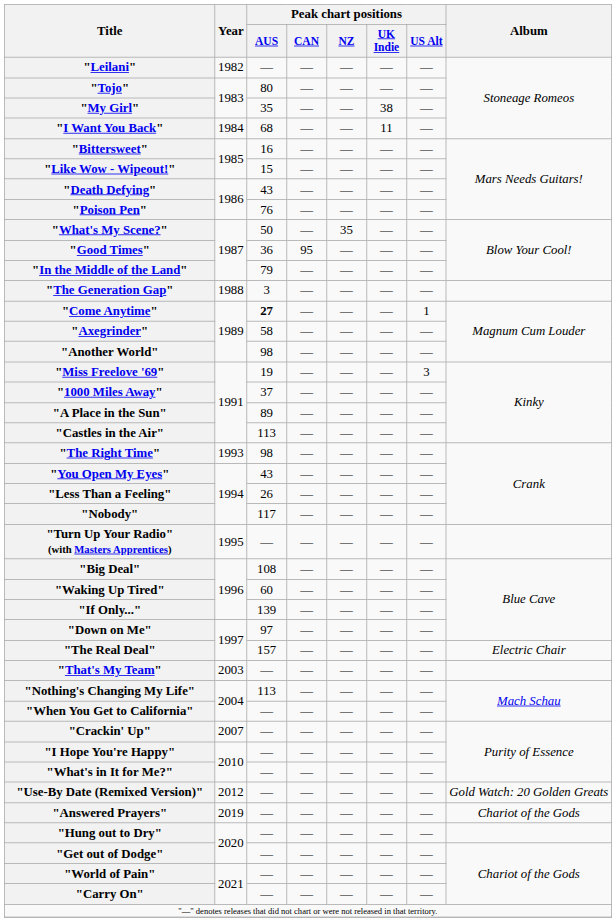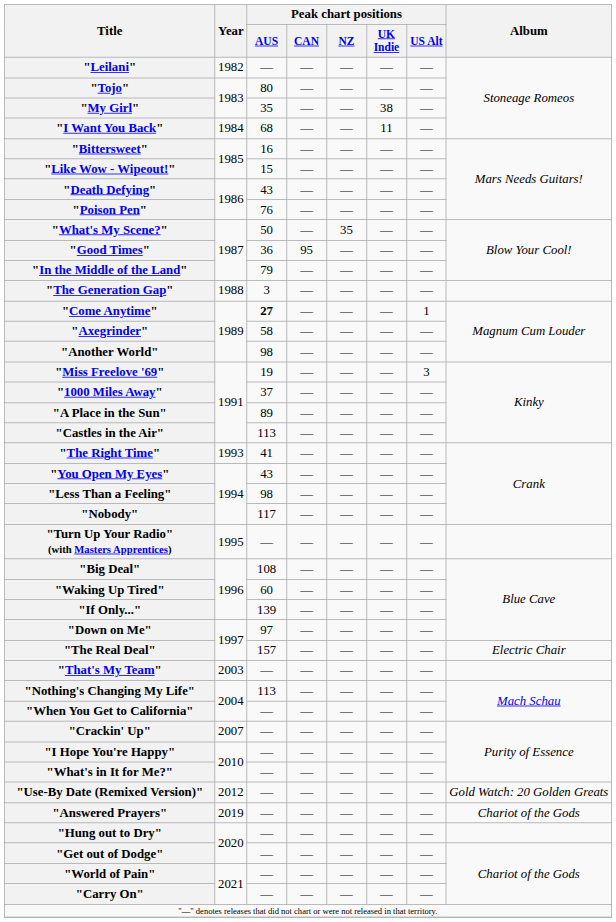 <table class="wikitable plainrowheaders" style="text-align:center;">
 <tr>
 <th scope="col" rowspan="2" style="width:16em;">Title</th>
 <th scope="col" rowspan="2">Year</th>
 <th scope="col" colspan="5">Peak chart positions</th>
 <th scope="col" rowspan="2">Album</th>
 </tr>
 <tr>
 <th scope="col" style="width:3em;font-size:90%;"><a href='#'>AUS</a><br></th>
 <th scope="col" style="width:3em;font-size:90%;"><a href='#'>CAN</a><br></th>
 <th scope="col" style="width:3em;font-size:90%;"><a href='#'>NZ</a><br></th>
 <th scope="col" style="width:3em;font-size:90%;"><a href='#'>UK Indie</a><br></th>
 <th scope="col" style="width:3em;font-size:90%;"><a href='#'>US Alt</a><br></th>
 </tr>
 <tr>
 <th scope="row">"<a href='#'>Leilani</a>"</th>
 <td>1982</td>
 <td>—</td>
 <td>—</td>
 <td>—</td>
 <td>—</td>
 <td>—</td>
 <td align="center" rowspan=4><em>Stoneage Romeos</em></td>
 </tr>
 <tr>
 <th scope="row">"<a href='#'>Tojo</a>"</th>
 <td rowspan="2">1983</td>
 <td>80</td>
 <td>—</td>
 <td>—</td>
 <td>—</td>
 <td>—</td>
 </tr>
 <tr>
 <th scope="row">"<a href='#'>My Girl</a>"</th>
 <td>35</td>
 <td>—</td>
 <td>—</td>
 <td>38</td>
 <td>—</td>
 </tr>
 <tr>
 <th scope="row">"<a href='#'>I Want You Back</a>"</th>
 <td>1984</td>
 <td>68</td>
 <td>—</td>
 <td>—</td>
 <td>11</td>
 <td>—</td>
 </tr>
 <tr>
 <th scope="row">"<a href='#'>Bittersweet</a>"</th>
 <td rowspan="2">1985</td>
 <td>16</td>
 <td>—</td>
 <td>—</td>
 <td>—</td>
 <td>—</td>
 <td align="center" rowspan=4><em>Mars Needs Guitars!</em></td>
 </tr>
 <tr>
 <th scope="row">"<a href='#'>Like Wow - Wipeout!</a>"</th>
 <td>15</td>
 <td>—</td>
 <td>—</td>
 <td>—</td>
 <td>—</td>
 </tr>
 <tr>
 <th scope="row">"<a href='#'>Death Defying</a>"</th>
 <td rowspan="2">1986</td>
 <td>43</td>
 <td>—</td>
 <td>—</td>
 <td>—</td>
 <td>—</td>
 </tr>
 <tr>
 <th scope="row">"<a href='#'>Poison Pen</a>"</th>
 <td>76</td>
 <td>—</td>
 <td>—</td>
 <td>—</td>
 <td>—</td>
 </tr>
 <tr>
 <th scope="row">"<a href='#'>What's My Scene?</a>"</th>
 <td rowspan="3">1987</td>
 <td>50</td>
 <td>—</td>
 <td>35</td>
 <td>—</td>
 <td>—</td>
 <td rowspan=3><em>Blow Your Cool!</em></td>
 </tr>
 <tr>
 <th scope="row">"<a href='#'>Good Times</a>"</th>
 <td>36</td>
 <td>95</td>
 <td>—</td>
 <td>—</td>
 <td>—</td>
 </tr>
 <tr>
 <th scope="row">"<a href='#'>In the Middle of the Land</a>"</th>
 <td>79</td>
 <td>—</td>
 <td>—</td>
 <td>—</td>
 <td>—</td>
 </tr>
 <tr>
 <th scope="row">"<a href='#'>The Generation Gap</a>"</th>
 <td>1988</td>
 <td>3</td>
 <td>—</td>
 <td>—</td>
 <td>—</td>
 <td>—</td>
 <td></td>
 </tr>
 <tr>
 <th scope="row">"<a href='#'>Come Anytime</a>"</th>
 <td rowspan="3">1989</td>
 <td><strong>27</strong></td>
 <td>—</td>
 <td>—</td>
 <td>—</td>
 <td>1</td>
 <td rowspan=3><em>Magnum Cum Louder</em></td>
 </tr>
 <tr>
 <th scope="row">"<a href='#'>Axegrinder</a>"</th>
 <td>58</td>
 <td>—</td>
 <td>—</td>
 <td>—</td>
 <td>—</td>
 </tr>
 <tr>
 <th scope="row">"Another World"</th>
 <td>98</td>
 <td>—</td>
 <td>—</td>
 <td>—</td>
 <td>—</td>
 </tr>
 <tr>
 <th scope="row">"<a href='#'>Miss Freelove '69</a>"</th>
 <td rowspan="4">1991</td>
 <td>19</td>
 <td>—</td>
 <td>—</td>
 <td>—</td>
 <td>3</td>
 <td rowspan=4><em>Kinky</em></td>
 </tr>
 <tr>
 <th scope="row">"<a href='#'>1000 Miles Away</a>"</th>
 <td>37</td>
 <td>—</td>
 <td>—</td>
 <td>—</td>
 <td>—</td>
 </tr>
 <tr>
 <th scope="row">"A Place in the Sun"</th>
 <td>89</td>
 <td>—</td>
 <td>—</td>
 <td>—</td>
 <td>—</td>
 </tr>
 <tr>
 <th scope="row">"Castles in the Air"</th>
 <td>113</td>
 <td>—</td>
 <td>—</td>
 <td>—</td>
 <td>—</td>
 </tr>
 <tr>
 <th scope="row">"<a href='#'>The Right Time</a>"</th>
 <td>1993</td>
-<td>98</td>
+<td>41</td>
 <td>—</td>
 <td>—</td>
 <td>—</td>
 <td>—</td>
 <td rowspan=4><em>Crank</em></td>
 </tr>
 <tr>
 <th scope="row">"<a href='#'>You Open My Eyes</a>"</th>
 <td rowspan="3">1994</td>
 <td>43</td>
 <td>—</td>
 <td>—</td>
 <td>—</td>
 <td>—</td>
 </tr>
 <tr>
 <th scope="row">"Less Than a Feeling"</th>
-<td>26</td>
+<td>98</td>
 <td>—</td>
 <td>—</td>
 <td>—</td>
 <td>—</td>
 </tr>
 <tr>
 <th scope="row">"Nobody"</th>
 <td>117</td>
 <td>—</td>
 <td>—</td>
 <td>—</td>
 <td>—</td>
 </tr>
 <tr>
 <th scope="row">"Turn Up Your Radio"<br><small>(with <a href='#'>Masters Apprentices</a>)</small></th>
 <td>1995</td>
 <td>—</td>
 <td>—</td>
 <td>—</td>
 <td>—</td>
 <td>—</td>
 <td></td>
 </tr>
 <tr>
 <th scope="row">"Big Deal"</th>
 <td rowspan="3">1996</td>
 <td>108</td>
 <td>—</td>
 <td>—</td>
 <td>—</td>
 <td>—</td>
 <td rowspan=4><em>Blue Cave</em></td>
 </tr>
 <tr>
 <th scope="row">"Waking Up Tired"</th>
 <td>60</td>
 <td>—</td>
 <td>—</td>
 <td>—</td>
 <td>—</td>
 </tr>
 <tr>
 <th scope="row">"If Only..."</th>
 <td>139</td>
 <td>—</td>
 <td>—</td>
 <td>—</td>
 <td>—</td>
 </tr>
 <tr>
 <th scope="row">"Down on Me"</th>
 <td rowspan="2">1997</td>
 <td>97</td>
 <td>—</td>
 <td>—</td>
 <td>—</td>
 <td>—</td>
 </tr>
 <tr>
 <th scope="row">"The Real Deal"</th>
 <td>157</td>
 <td>—</td>
 <td>—</td>
 <td>—</td>
 <td>—</td>
 <td rowspan=1><em>Electric Chair</em></td>
 </tr>
 <tr>
 <th scope="row">"<a href='#'>That's My Team</a>"</th>
 <td>2003</td>
 <td>—</td>
 <td>—</td>
 <td>—</td>
 <td>—</td>
 <td>—</td>
 <td></td>
 </tr>
 <tr>
 <th scope="row">"Nothing's Changing My Life"</th>
 <td rowspan="2">2004</td>
 <td>113</td>
 <td>—</td>
 <td>—</td>
 <td>—</td>
 <td>—</td>
 <td rowspan=2><em><a href='#'>Mach Schau</a></em></td>
 </tr>
 <tr>
 <th scope="row">"When You Get to California"</th>
 <td>—</td>
 <td>—</td>
 <td>—</td>
 <td>—</td>
 <td>—</td>
 </tr>
 <tr>
 <th scope="row">"Crackin' Up"</th>
 <td align="center">2007</td>
 <td>—</td>
 <td>—</td>
 <td>—</td>
 <td>—</td>
 <td>—</td>
 <td rowspan=3><em>Purity of Essence</em></td>
 </tr>
 <tr>
 <th scope="row">"I Hope You're Happy"</th>
 <td rowspan=2>2010</td>
 <td>—</td>
 <td>—</td>
 <td>—</td>
 <td>—</td>
 <td>—</td>
 </tr>
 <tr>
 <th scope="row">"What's in It for Me?"</th>
 <td>—</td>
 <td>—</td>
 <td>—</td>
 <td>—</td>
 <td>—</td>
 </tr>
 <tr>
 <th scope="row">"Use-By Date (Remixed Version)"</th>
 <td>2012</td>
 <td>—</td>
 <td>—</td>
 <td>—</td>
 <td>—</td>
 <td>—</td>
 <td align="center" rowspan=1><em>Gold Watch: 20 Golden Greats</em></td>
 </tr>
 <tr>
 <th scope="row">"Answered Prayers"</th>
 <td>2019</td>
 <td>—</td>
 <td>—</td>
 <td>—</td>
 <td>—</td>
 <td>—</td>
 <td><em>Chariot of the Gods</em></td>
 </tr>
 <tr>
 <th scope="row">"Hung out to Dry"</th>
 <td rowspan="2">2020</td>
 <td>—</td>
 <td>—</td>
 <td>—</td>
 <td>—</td>
 <td>—</td>
 <td></td>
 </tr>
 <tr>
 <th scope="row">"Get out of Dodge"</th>
 <td>—</td>
 <td>—</td>
 <td>—</td>
 <td>—</td>
 <td>—</td>
 <td rowspan=3><em>Chariot of the Gods</em></td>
 </tr>
 <tr>
 <th scope="row">"World of Pain"</th>
 <td rowspan="2">2021</td>
 <td>—</td>
 <td>—</td>
 <td>—</td>
 <td>—</td>
 <td>—</td>
 </tr>
 <tr>
 <th scope="row">"Carry On"</th>
 <td>—</td>
 <td>—</td>
 <td>—</td>
 <td>—</td>
 <td>—</td>
 </tr>
 <tr>
 <td align="center" colspan="8" style="font-size: 8pt">"—" denotes releases that did not chart or were not released in that territory.</td>
 </tr>
 <tr>
 </tr>
 </table>
